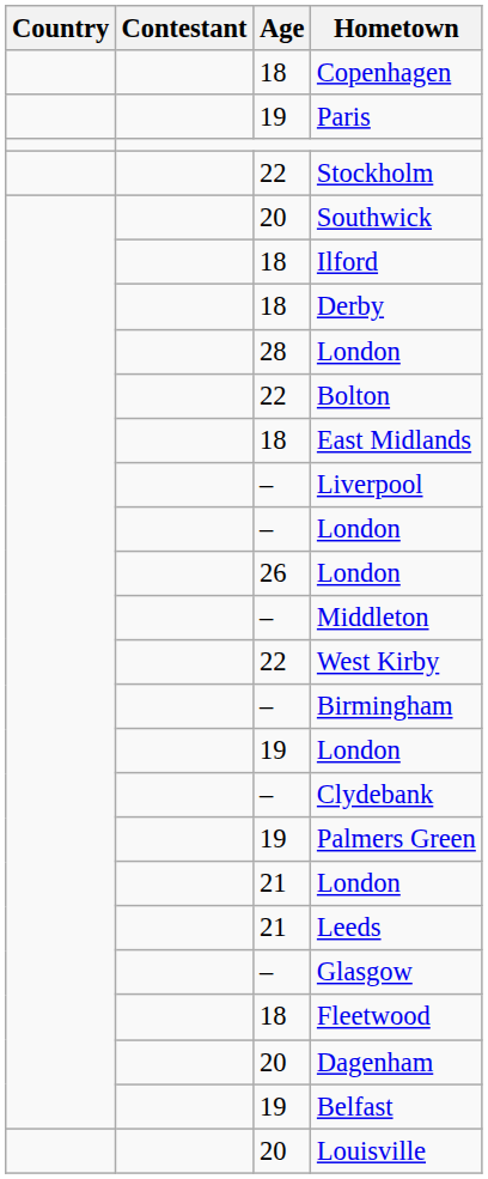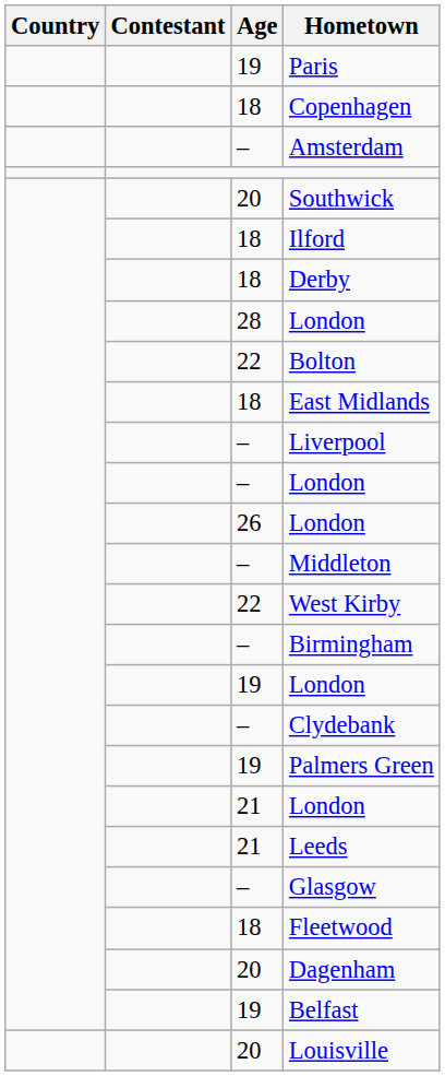 <table class="wikitable sortable" style="font-size: 95%;">
 <tr>
 <th>Country</th>
 <th>Contestant</th>
 <th>Age</th>
 <th>Hometown</th>
 </tr>
 <tr>
 <td></td>
 <td></td>
+<td>19</td>
+<td><a href='#'>Paris</a></td>
+</tr>
+<tr>
+<td></td>
+<td></td>
 <td>18</td>
 <td><a href='#'>Copenhagen</a></td>
 </tr>
 <tr>
 <td></td>
 <td></td>
-<td>19</td>
-<td><a href='#'>Paris</a></td>
+<td>–</td>
+<td><a href='#'>Amsterdam</a></td>
 </tr>
 <tr>
 <td></td>
 <td colspan="3"></td>
-</tr>
-<tr>
-<td></td>
-<td></td>
-<td>22</td>
-<td><a href='#'>Stockholm</a></td>
 </tr>
 <tr>
 <td rowspan="21"></td>
 <td></td>
 <td>20</td>
 <td><a href='#'>Southwick</a></td>
 </tr>
 <tr>
 <td></td>
 <td>18</td>
 <td><a href='#'>Ilford</a></td>
 </tr>
 <tr>
 <td></td>
 <td>18</td>
 <td><a href='#'>Derby</a></td>
 </tr>
 <tr>
 <td></td>
 <td>28</td>
 <td><a href='#'>London</a></td>
 </tr>
 <tr>
 <td></td>
 <td>22</td>
 <td><a href='#'>Bolton</a></td>
 </tr>
 <tr>
 <td></td>
 <td>18</td>
 <td><a href='#'>East Midlands</a></td>
 </tr>
 <tr>
 <td></td>
 <td>–</td>
 <td><a href='#'>Liverpool</a></td>
 </tr>
 <tr>
 <td></td>
 <td>–</td>
 <td><a href='#'>London</a></td>
 </tr>
 <tr>
 <td></td>
 <td>26</td>
 <td><a href='#'>London</a></td>
 </tr>
 <tr>
 <td></td>
 <td>–</td>
 <td><a href='#'>Middleton</a></td>
 </tr>
 <tr>
 <td></td>
 <td>22</td>
 <td><a href='#'>West Kirby</a></td>
 </tr>
 <tr>
 <td></td>
 <td>–</td>
 <td><a href='#'>Birmingham</a></td>
 </tr>
 <tr>
 <td></td>
 <td>19</td>
 <td><a href='#'>London</a></td>
 </tr>
 <tr>
 <td></td>
 <td>–</td>
 <td><a href='#'>Clydebank</a></td>
 </tr>
 <tr>
 <td></td>
 <td>19</td>
 <td><a href='#'>Palmers Green</a></td>
 </tr>
 <tr>
 <td></td>
 <td>21</td>
 <td><a href='#'>London</a></td>
 </tr>
 <tr>
 <td></td>
 <td>21</td>
 <td><a href='#'>Leeds</a></td>
 </tr>
 <tr>
 <td></td>
 <td>–</td>
 <td><a href='#'>Glasgow</a></td>
 </tr>
 <tr>
 <td></td>
 <td>18</td>
 <td><a href='#'>Fleetwood</a></td>
 </tr>
 <tr>
 <td></td>
 <td>20</td>
 <td><a href='#'>Dagenham</a></td>
 </tr>
 <tr>
 <td></td>
 <td>19</td>
 <td><a href='#'>Belfast</a></td>
 </tr>
 <tr>
 <td></td>
 <td></td>
 <td>20</td>
 <td><a href='#'>Louisville</a></td>
 </tr>
 </table>
